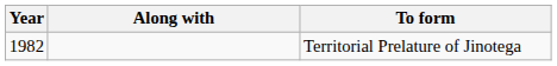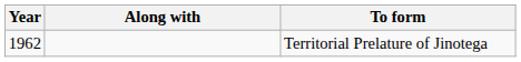 <table class="wikitable">
 <tr>
 <th>Year</th>
 <th width="225">Along with</th>
 <th width="225">To form</th>
 </tr>
 <tr valign="top">
-<td>1982</td>
+<td>1962</td>
 <td></td>
 <td>Territorial Prelature of Jinotega</td>
 </tr>
 </table>
